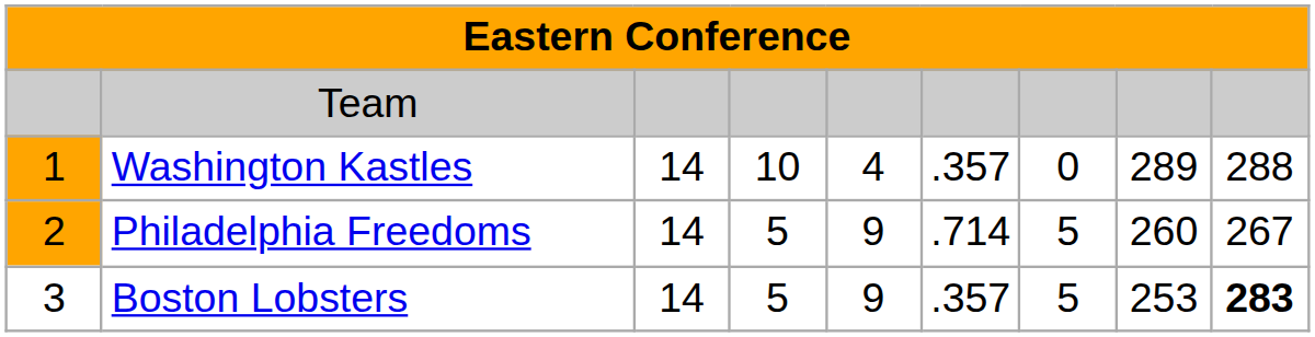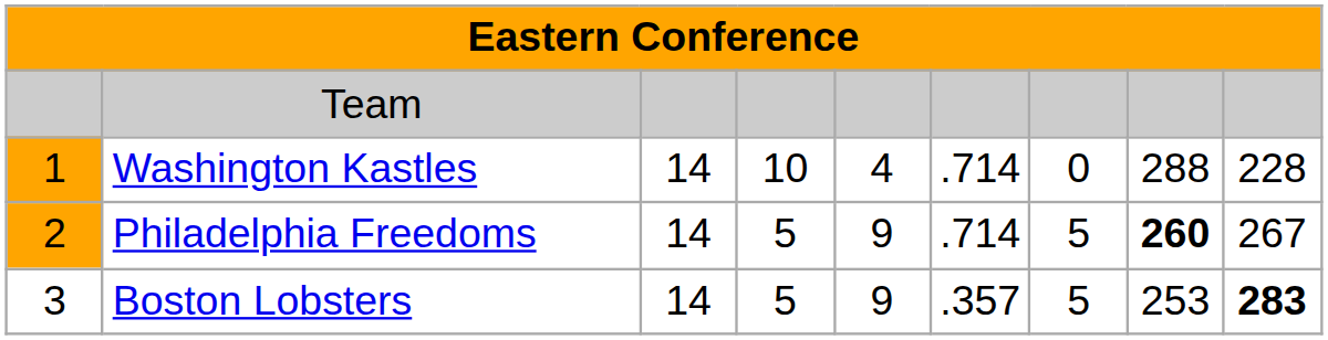 <table class="wikitable" style="margin:1em; clear:right; text-align:left; line-height:normal; width=50%">
 <tr>
 <td style="text-align:center; background:orange" colspan=9><strong>Eastern Conference</strong></td>
 </tr>
 <tr>
 <td style="text-align:center; background-color:#CCCCCC; width:30px"></td>
 <td style="text-align:center; background-color:#CCCCCC; width:200px">Team</td>
 <td style="text-align:center; background-color:#CCCCCC; width:30px"></td>
 <td style="text-align:center; background-color:#CCCCCC; width:30px"></td>
 <td style="text-align:center; background-color:#CCCCCC; width:30px"></td>
 <td style="text-align:center; background-color:#CCCCCC; width:30px"></td>
 <td style="text-align:center; background-color:#CCCCCC; width:30px"></td>
 <td style="text-align:center; background-color:#CCCCCC; width:30px"></td>
 <td style="text-align:center; background-color:#CCCCCC; width:30px"></td>
 </tr>
 <tr>
 <td style="text-align:center; background:orange; width:30px">1</td>
 <td style="text-align:left; background:white; width:200px"><a href='#'>Washington Kastles</a></td>
 <td style="text-align:center; background:white; width:30px">14</td>
 <td style="text-align:center; background:white; width:30px">10</td>
 <td style="text-align:center; background:white; width:30px">4</td>
-<td style="text-align:center; background:white; width:30px">.357</td>
+<td style="text-align:center; background:white; width:30px">.714</td>
 <td style="text-align:center; background:white; width:30px">0</td>
-<td style="text-align:center; background:white; width:30px">289</td>
 <td style="text-align:center; background:white; width:30px">288</td>
+<td style="text-align:center; background:white; width:30px">228</td>
 </tr>
 <tr>
 <td style="text-align:center; background:orange; width:30px">2</td>
 <td style="text-align:left; background:white; width:200px"><a href='#'>Philadelphia Freedoms</a></td>
 <td style="text-align:center; background:white; width:30px">14</td>
 <td style="text-align:center; background:white; width:30px">5</td>
 <td style="text-align:center; background:white; width:30px">9</td>
 <td style="text-align:center; background:white; width:30px">.714</td>
 <td style="text-align:center; background:white; width:30px">5</td>
-<td style="text-align:center; background:white; width:30px">260</td>
+<td style="text-align:center; background:white; width:30px"><strong>260</strong></td>
 <td style="text-align:center; background:white; width:30px">267</td>
 </tr>
 <tr>
 <td style="text-align:center; background:white; width:30px">3</td>
 <td style="text-align:left; background:white; width:200px"><a href='#'>Boston Lobsters</a></td>
 <td style="text-align:center; background:white; width:30px">14</td>
 <td style="text-align:center; background:white; width:30px">5</td>
 <td style="text-align:center; background:white; width:30px">9</td>
 <td style="text-align:center; background:white; width:30px">.357</td>
 <td style="text-align:center; background:white; width:30px">5</td>
 <td style="text-align:center; background:white; width:30px">253</td>
 <td style="text-align:center; background:white; width:30px"><strong>283</strong></td>
 </tr>
 </table>
